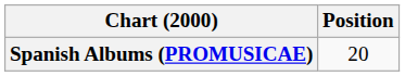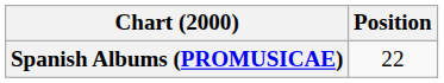 <table class="wikitable plainrowheaders">
 <tr>
 <th style="text-align:center;">Chart (2000)</th>
 <th style="text-align:center;">Position</th>
 </tr>
 <tr>
 <th scope="row">Spanish Albums (<a href='#'>PROMUSICAE</a>)</th>
-<td style="text-align:center;">20</td>
+<td style="text-align:center;">22</td>
 </tr>
 </table>
